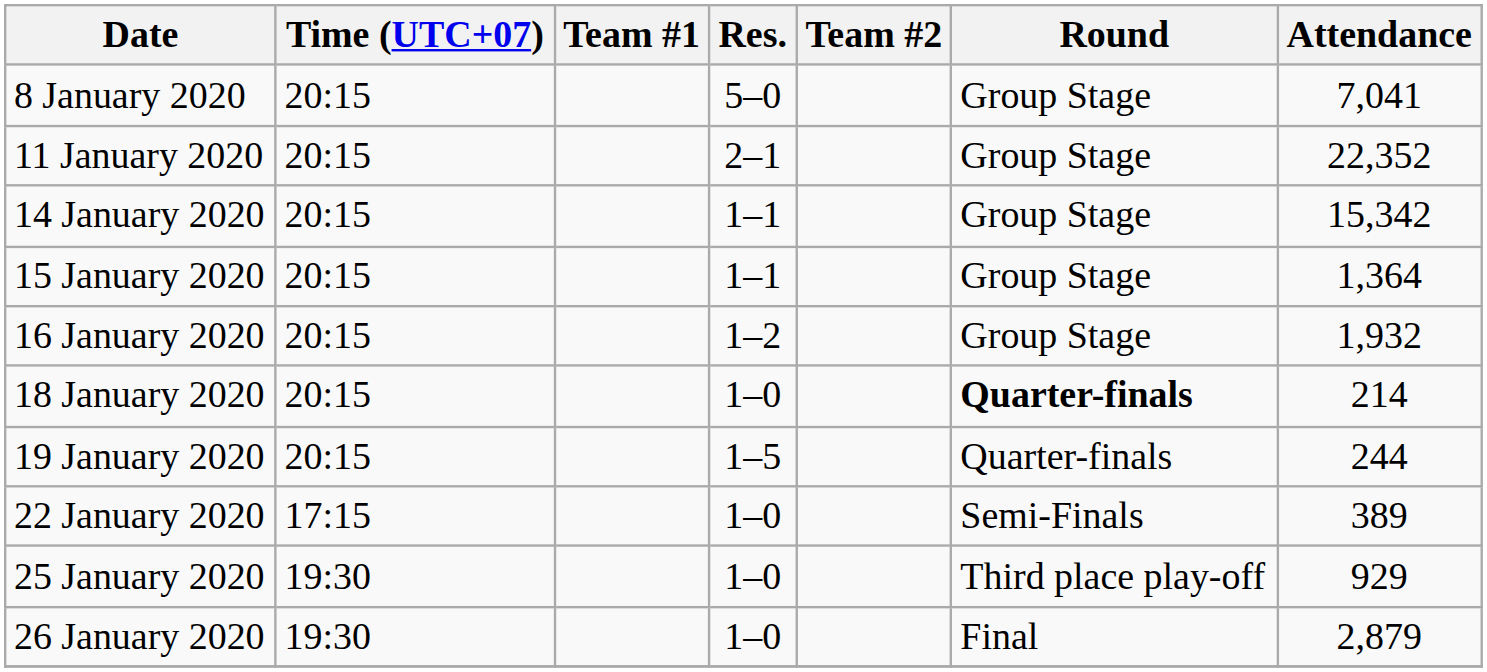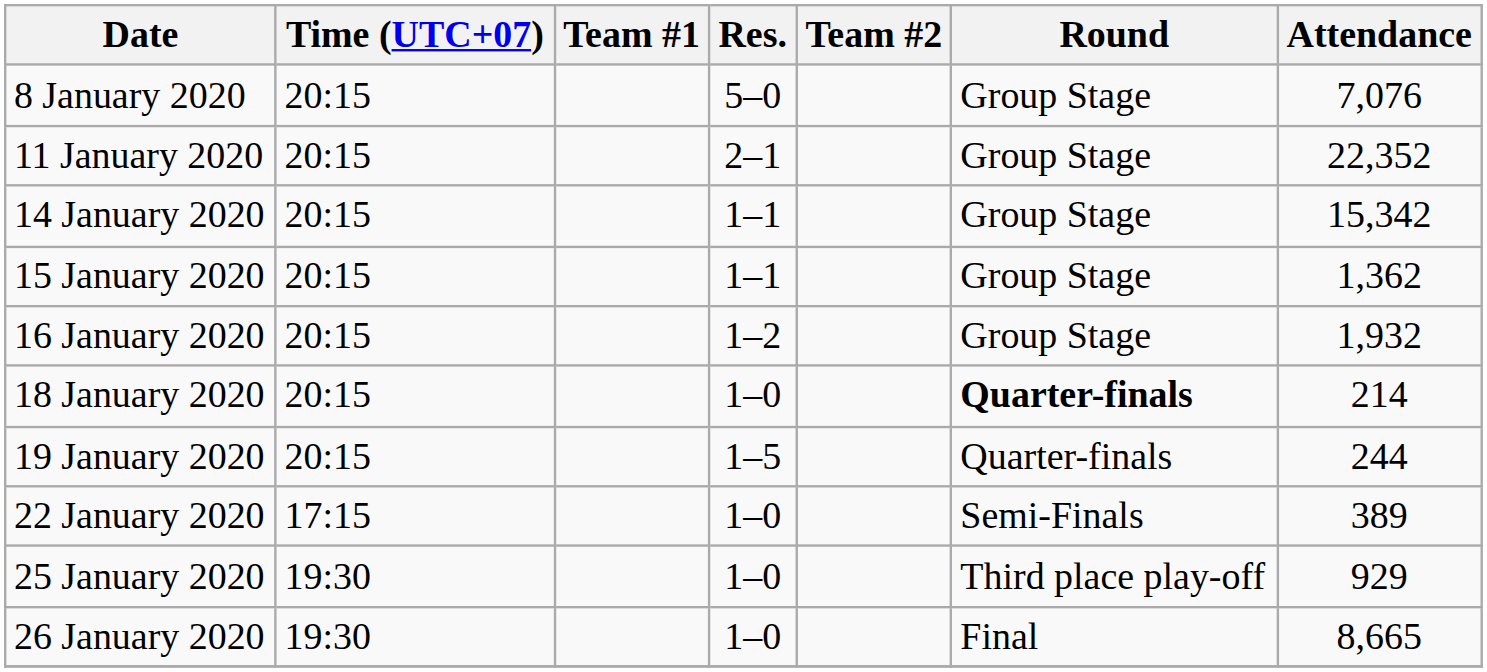 <table class="wikitable" style="text-align:left; width:100%;">
 <tr>
 <th>Date</th>
 <th>Time (<a href='#'>UTC+07</a>)</th>
 <th>Team #1</th>
 <th>Res.</th>
 <th>Team #2</th>
 <th>Round</th>
 <th>Attendance</th>
 </tr>
 <tr>
 <td>8 January 2020</td>
 <td>20:15</td>
 <td><strong></strong></td>
 <td style="text-align:center;">5–0</td>
 <td></td>
 <td>Group Stage</td>
-<td style="text-align:center;">7,041</td>
+<td style="text-align:center;">7,076</td>
 </tr>
 <tr>
 <td>11 January 2020</td>
 <td>20:15</td>
 <td><strong></strong></td>
 <td style="text-align:center;">2–1</td>
 <td></td>
 <td>Group Stage</td>
 <td style="text-align:center;">22,352</td>
 </tr>
 <tr>
 <td>14 January 2020</td>
 <td>20:15</td>
 <td></td>
 <td style="text-align:center;">1–1</td>
 <td></td>
 <td>Group Stage</td>
 <td style="text-align:center;">15,342</td>
 </tr>
 <tr>
 <td>15 January 2020</td>
 <td>20:15</td>
 <td></td>
 <td style="text-align:center;">1–1</td>
 <td></td>
 <td>Group Stage</td>
-<td style="text-align:center;">1,364</td>
+<td style="text-align:center;">1,362</td>
 </tr>
 <tr>
 <td>16 January 2020</td>
 <td>20:15</td>
 <td></td>
 <td style="text-align:center;">1–2</td>
 <td><strong></strong></td>
 <td>Group Stage</td>
 <td style="text-align:center;">1,932</td>
 </tr>
 <tr>
 <td>18 January 2020</td>
 <td>20:15</td>
 <td><strong></strong></td>
 <td style="text-align:center;">1–0 </td>
 <td></td>
 <td><strong>Quarter-finals</strong></td>
 <td style="text-align:center;">214</td>
 </tr>
 <tr>
 <td>19 January 2020</td>
 <td>20:15</td>
 <td></td>
 <td style="text-align:center;">1–5</td>
 <td><strong></strong></td>
 <td>Quarter-finals</td>
 <td style="text-align:center;">244</td>
 </tr>
 <tr>
 <td>22 January 2020</td>
 <td>17:15</td>
 <td><strong></strong></td>
 <td style="text-align:center;">1–0</td>
 <td></td>
 <td>Semi-Finals</td>
 <td style="text-align:center;">389</td>
 </tr>
 <tr>
 <td>25 January 2020</td>
 <td>19:30</td>
 <td><strong></strong></td>
 <td style="text-align:center;">1–0</td>
 <td><strong></strong></td>
 <td>Third place play-off</td>
 <td style="text-align:center;">929</td>
 </tr>
 <tr>
 <td>26 January 2020</td>
 <td>19:30</td>
 <td><strong></strong></td>
 <td style="text-align:center;">1–0</td>
 <td><strong></strong></td>
 <td>Final</td>
-<td style="text-align:center;">2,879</td>
+<td style="text-align:center;">8,665</td>
 </tr>
 <tr>
 </tr>
 </table>
